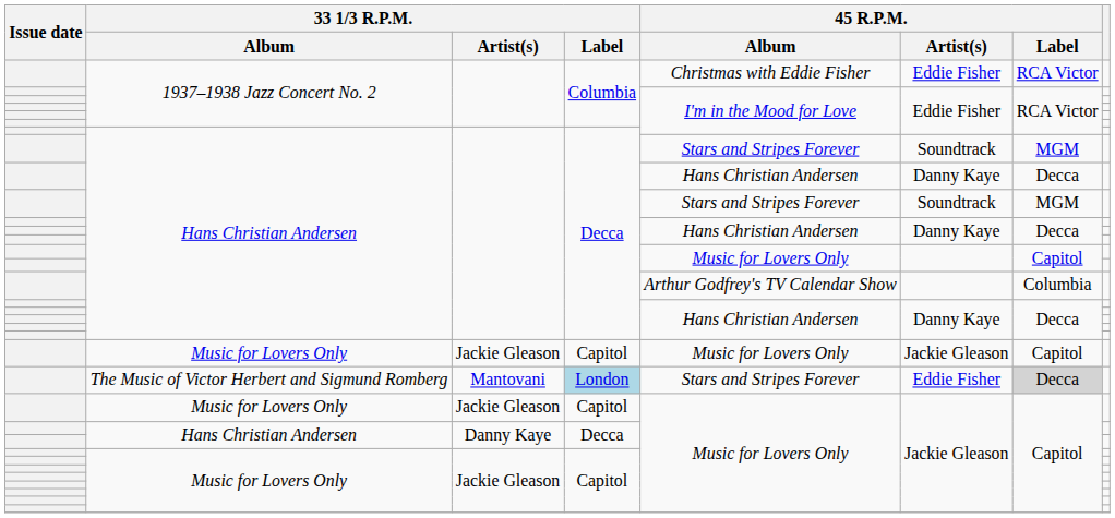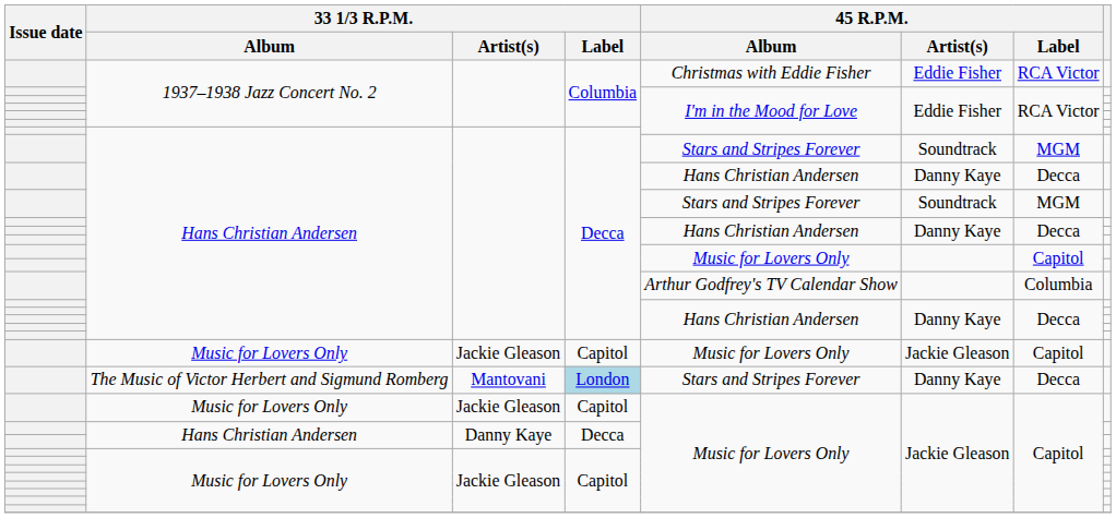 <table class="wikitable sortable plainrowheaders" style="text-align: center">
 <tr>
 <th scope=col rowspan=2>Issue date</th>
 <th scope=col colspan=3>33 1/3 R.P.M.</th>
 <th scope=col colspan=3>45 R.P.M.</th>
 <th scope=col class="unsortable" rowspan=2></th>
 </tr>
 <tr>
 <th scope=col>Album</th>
 <th scope=col>Artist(s)</th>
 <th scope=col>Label</th>
 <th scope=col>Album</th>
 <th scope=col>Artist(s)</th>
 <th scope=col>Label</th>
 </tr>
 <tr>
 <th scope="row"></th>
 <td rowspan=6><em>1937–1938 Jazz Concert No. 2</em></td>
 <td rowspan=6></td>
 <td rowspan=6><a href='#'>Columbia</a></td>
 <td><em>Christmas with Eddie Fisher</em></td>
 <td><a href='#'>Eddie Fisher</a></td>
 <td><a href='#'>RCA Victor</a></td>
 <td style="text-align: center;"></td>
 </tr>
 <tr>
 <th scope="row"></th>
 <td rowspan=6><em><a href='#'>I'm in the Mood for Love</a></em></td>
 <td rowspan=6>Eddie Fisher</td>
 <td rowspan=6>RCA Victor</td>
 <td style="text-align: center;"></td>
 </tr>
 <tr>
 <th scope="row"></th>
 <td style="text-align: center;"></td>
 </tr>
 <tr>
 <th scope="row"></th>
 <td style="text-align: center;"></td>
 </tr>
 <tr>
 <th scope="row"></th>
 <td style="text-align: center;"></td>
 </tr>
 <tr>
 <th scope="row"></th>
 <td style="text-align: center;"></td>
 </tr>
 <tr>
 <th scope="row"></th>
 <td rowspan=15><em><a href='#'>Hans Christian Andersen</a></em></td>
 <td rowspan=15></td>
 <td rowspan=15><a href='#'>Decca</a></td>
 <td style="text-align: center;"></td>
 </tr>
 <tr>
 <th scope="row"></th>
 <td><em><a href='#'>Stars and Stripes Forever</a></em></td>
 <td>Soundtrack</td>
 <td><a href='#'>MGM</a></td>
 <td style="text-align: center;"></td>
 </tr>
 <tr>
 <th scope="row"></th>
 <td><em>Hans Christian Andersen</em></td>
 <td data-sort-value="Kaye, Danny">Danny Kaye</td>
 <td>Decca</td>
 <td style="text-align: center;"></td>
 </tr>
 <tr>
 <th scope="row"></th>
 <td><em>Stars and Stripes Forever</em></td>
 <td>Soundtrack</td>
 <td>MGM</td>
 <td style="text-align: center;"></td>
 </tr>
 <tr>
 <th scope="row"></th>
 <td rowspan=3><em>Hans Christian Andersen</em></td>
 <td data-sort-value="Kaye, Danny" rowspan=3>Danny Kaye</td>
 <td rowspan=3>Decca</td>
 <td style="text-align: center;"></td>
 </tr>
 <tr>
 <th scope="row"></th>
 <td style="text-align: center;"></td>
 </tr>
 <tr>
 <th scope="row"></th>
 <td style="text-align: center;"></td>
 </tr>
 <tr>
 <th scope="row"></th>
 <td rowspan=2><em><a href='#'>Music for Lovers Only</a></em></td>
 <td rowspan=2></td>
 <td rowspan=2><a href='#'>Capitol</a></td>
 <td style="text-align: center;"></td>
 </tr>
 <tr>
 <th scope="row"></th>
 <td style="text-align: center;"></td>
 </tr>
 <tr>
 <th scope="row"></th>
 <td><em>Arthur Godfrey's TV Calendar Show</em></td>
 <td></td>
 <td>Columbia</td>
 <td style="text-align: center;"></td>
 </tr>
 <tr>
 <th scope="row"></th>
 <td rowspan=5><em>Hans Christian Andersen</em></td>
 <td data-sort-value="Kaye, Danny" rowspan=5>Danny Kaye</td>
 <td rowspan=5>Decca</td>
 <td style="text-align: center;"></td>
 </tr>
 <tr>
 <th scope="row"></th>
 <td style="text-align: center;"></td>
 </tr>
 <tr>
 <th scope="row"></th>
 <td style="text-align: center;"></td>
 </tr>
 <tr>
 <th scope="row"></th>
 <td style="text-align: center;"></td>
 </tr>
 <tr>
 <th scope="row"></th>
 <td style="text-align: center;"></td>
 </tr>
 <tr>
 <th scope="row"></th>
 <td><em><a href='#'>Music for Lovers Only</a></em></td>
 <td data-sort-value="Gleason, Jackie">Jackie Gleason</td>
 <td>Capitol</td>
 <td><em>Music for Lovers Only</em></td>
 <td data-sort-value="Gleason, Jackie">Jackie Gleason</td>
 <td>Capitol</td>
 <td style="text-align: center;"></td>
 </tr>
 <tr>
 <th scope="row"></th>
 <td><em>The Music of Victor Herbert and Sigmund Romberg</em></td>
 <td><a href='#'>Mantovani</a></td>
 <td style="background: lightblue;"><a href='#'>London</a></td>
 <td><em>Stars and Stripes Forever</em></td>
-<td><a href='#'>Eddie Fisher</a></td>
-<td style="background: lightgrey;">Decca</td>
+<td data-sort-value="Kaye, Danny">Danny Kaye</td>
+<td>Decca</td>
 <td style="text-align: center;"></td>
 </tr>
 <tr>
 <th scope="row"></th>
 <td><em>Music for Lovers Only</em></td>
 <td data-sort-value="Gleason, Jackie">Jackie Gleason</td>
 <td>Capitol</td>
 <td rowspan=11><em>Music for Lovers Only</em></td>
 <td data-sort-value="Gleason, Jackie" rowspan=11>Jackie Gleason</td>
 <td rowspan=11>Capitol</td>
 <td style="text-align: center;"></td>
 </tr>
 <tr>
 <th scope="row"></th>
 <td rowspan=2><em>Hans Christian Andersen</em></td>
 <td data-sort-value="Kaye, Danny" rowspan=2>Danny Kaye</td>
 <td rowspan=2>Decca</td>
 <td style="text-align: center;"></td>
 </tr>
 <tr>
 <th scope="row"></th>
 <td style="text-align: center;"></td>
 </tr>
 <tr>
 <th scope="row"></th>
 <td rowspan=8><em>Music for Lovers Only</em></td>
 <td data-sort-value="Gleason, Jackie" rowspan=8>Jackie Gleason</td>
 <td rowspan=8>Capitol</td>
 <td style="text-align: center;"></td>
 </tr>
 <tr>
 <th scope="row"></th>
 <td style="text-align: center;"></td>
 </tr>
 <tr>
 <th scope="row"></th>
 <td style="text-align: center;"></td>
 </tr>
 <tr>
 <th scope="row"></th>
 <td style="text-align: center;"></td>
 </tr>
 <tr>
 <th scope="row"></th>
 <td style="text-align: center;"></td>
 </tr>
 <tr>
 <th scope="row"></th>
 <td style="text-align: center;"></td>
 </tr>
 <tr>
 <th scope="row"></th>
 <td style="text-align: center;"></td>
 </tr>
 <tr>
 <th scope="row"></th>
 <td style="text-align: center;"></td>
 </tr>
 <tr>
 </tr>
 </table>
